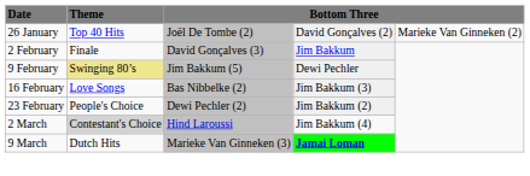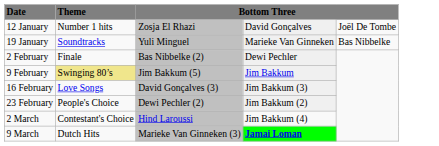 <table class="wikitable">
 <tr bgcolor=#808080>
 <td><strong>Date</strong></td>
 <td><strong>Theme</strong></td>
 <td colspan=3 align="center"><strong>Bottom Three</strong></td>
 </tr>
 <tr>
-<td>26 January</td>
-<td><a href='#'>Top 40 Hits</a></td>
-<td bgcolor="#C0C0C0">Joël De Tombe (2)</td>
-<td bgcolor="#F0F0F0">David Gonçalves (2)</td>
-<td>Marieke Van Ginneken (2)</td>
+<td>12 January</td>
+<td>Number 1 hits</td>
+<td bgcolor="#C0C0C0">Zosja El Rhazi</td>
+<td bgcolor="#F0F0F0">David Gonçalves</td>
+<td>Joël De Tombe</td>
+</tr>
+<tr>
+<td>19 January</td>
+<td><a href='#'>Soundtracks</a></td>
+<td bgcolor="#C0C0C0">Yuli Minguel</td>
+<td bgcolor="#F0F0F0">Marieke Van Ginneken</td>
+<td>Bas Nibbelke</td>
 </tr>
 <tr>
 <td>2 February</td>
 <td>Finale</td>
-<td bgcolor="#C0C0C0">David Gonçalves  (3)</td>
-<td bgcolor="#F0F0F0"><a href='#'>Jim Bakkum</a></td>
+<td bgcolor="#C0C0C0">Bas Nibbelke (2)</td>
+<td bgcolor="#F0F0F0">Dewi Pechler</td>
 </tr>
 <tr>
 <td>9 February</td>
 <td style="background: khaki;">Swinging 80’s</td>
 <td bgcolor="#C0C0C0">Jim Bakkum (5)</td>
-<td bgcolor="#F0F0F0">Dewi Pechler</td>
+<td bgcolor="#F0F0F0"><a href='#'>Jim Bakkum</a></td>
 </tr>
 <tr>
 <td>16 February</td>
 <td><a href='#'>Love Songs</a></td>
-<td bgcolor="#C0C0C0">Bas Nibbelke (2)</td>
+<td bgcolor="#C0C0C0">David Gonçalves  (3)</td>
 <td bgcolor="#F0F0F0">Jim Bakkum (3)</td>
 </tr>
 <tr>
 <td>23 February</td>
 <td>People's Choice</td>
 <td bgcolor="#C0C0C0">Dewi Pechler (2)</td>
 <td bgcolor="#F0F0F0">Jim Bakkum (2)</td>
 </tr>
 <tr>
 <td>2 March</td>
-<td style="background: lightgrey;">Contestant's Choice</td>
+<td>Contestant's Choice</td>
 <td bgcolor="#C0C0C0"><a href='#'>Hind Laroussi</a></td>
 <td>Jim Bakkum (4)</td>
 </tr>
 <tr>
 <td>9 March</td>
 <td>Dutch Hits</td>
 <td bgcolor="#C0C0C0">Marieke Van Ginneken (3)</td>
 <td bgcolor="lime"><strong><a href='#'>Jamai Loman</a></strong></td>
 </tr>
 </table>
